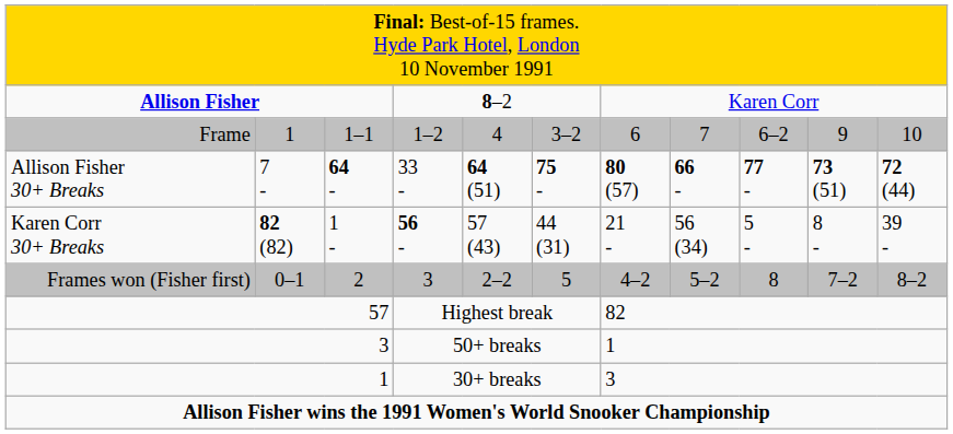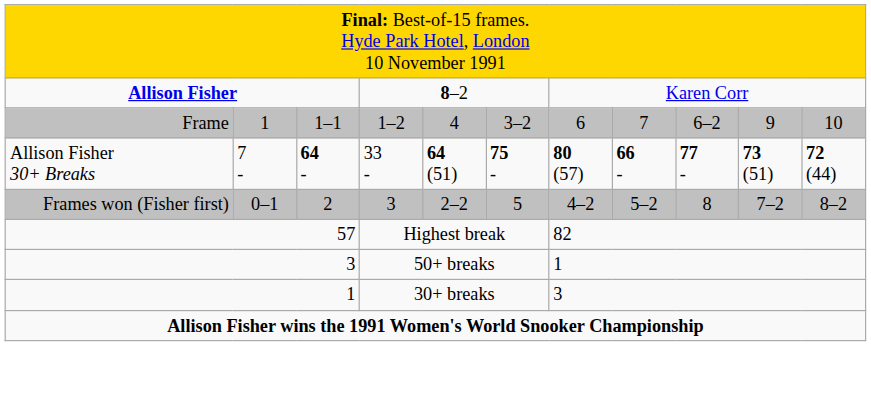 <table class="wikitable"  style="font-size: 95%; margin: 1em auto 1em auto;">
 <tr>
 <td colspan=11 align="center" bgcolor="#ffd700"><strong>Final:</strong> Best-of-15 frames.<br><a href='#'>Hyde Park Hotel</a>, <a href='#'>London</a><br>10 November 1991</td>
 </tr>
 <tr>
 <td colspan=3 align="center"><strong><a href='#'>Allison Fisher</a></strong> <br> </td>
 <td colspan=3 align="center"><strong>8</strong>–2</td>
 <td colspan=5 align="center"><a href='#'>Karen Corr</a> <br> </td>
 </tr>
 <tr>
 <td style="width: 12em;; background: silver;" align="right">Frame</td>
 <td style="width: 3em; background: silver;" align="center">1</td>
 <td style="background: silver;" align="center">1–1</td>
 <td style="background: silver;" align="center">1–2</td>
 <td style="width: 3em; background: silver;" align="center">4</td>
 <td style="background: silver;" align="center">3–2</td>
 <td style="width: 3em; background: silver;" align="center">6</td>
 <td style="width: 3em; background: silver;" align="center">7</td>
 <td style="background: silver;" align="center">6–2</td>
 <td style="width: 3em; background: silver;" align="center">9</td>
 <td style="width: 3em; background: silver;" align="center">10</td>
 </tr>
 <tr>
 <td>Allison Fisher<br> <em>30+ Breaks</em></td>
 <td>7<br>-</td>
 <td><strong>64</strong><br>-</td>
 <td>33<br>-</td>
 <td><strong>64</strong><br>(51)</td>
 <td><strong>75</strong><br>-</td>
 <td><strong>80</strong><br>(57)</td>
 <td><strong>66</strong><br>-</td>
 <td><strong>77</strong><br>-</td>
 <td><strong>73</strong><br>(51)</td>
 <td><strong>72</strong><br>(44)</td>
 </tr>
 <tr>
-<td>Karen Corr<br>  <em>30+ Breaks</em></td>
-<td><strong>82</strong><br>(82)</td>
-<td>1<br>-</td>
-<td><strong>56</strong><br>-</td>
-<td>57<br>(43)</td>
-<td>44<br>(31)</td>
-<td>21<br>-</td>
-<td>56<br>(34)</td>
-<td>5<br>-</td>
-<td>8<br>-</td>
-<td>39<br>-</td>
-</tr>
-<tr>
 <td style="background: silver;" align="right">Frames won (Fisher first)</td>
 <td style="background: silver;" align="center">0–1</td>
 <td style="width: 3em; background: silver;" align="center">2</td>
 <td style="width: 3em; background: silver;" align="center">3</td>
 <td style="background: silver;" align="center">2–2</td>
 <td style="width: 3em; background: silver;" align="center">5</td>
 <td style="background: silver;" align="center">4–2</td>
 <td style="background: silver;" align="center">5–2</td>
 <td style="width: 3em; background: silver;" align="center">8</td>
 <td style="background: silver;" align="center">7–2</td>
 <td style="background: silver;" align="center">8–2</td>
 </tr>
 <tr>
 <td colspan=3 align="right">57</td>
 <td colspan=3 align="center">Highest break</td>
 <td colspan=5 align="left">82</td>
 </tr>
 <tr>
 <td colspan=3 align="right">3</td>
 <td colspan=3 align="center">50+ breaks</td>
 <td colspan=5 align="left">1</td>
 </tr>
 <tr>
 <td colspan=3 align="right">1</td>
 <td colspan=3 align="center">30+ breaks</td>
 <td colspan=5 align="left">3</td>
 </tr>
 <tr>
 <td colspan=11 align="center"><strong>Allison Fisher wins the 1991 Women's World Snooker Championship</strong></td>
 </tr>
 </table>
